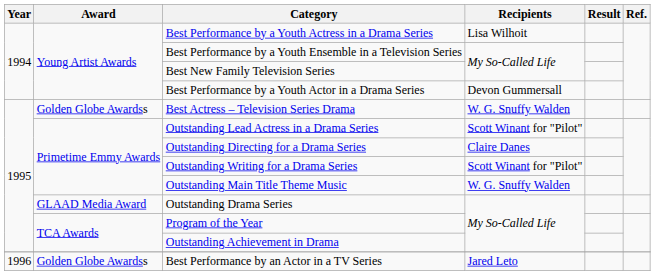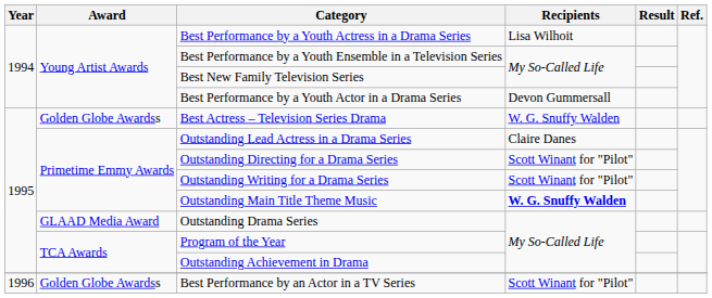 <table class="wikitable plainrowheaders sortable">
 <tr style="vertical-align:bottom;">
 <th scope="col">Year</th>
 <th scope="col">Award</th>
 <th scope="col">Category</th>
 <th scope="col">Recipients</th>
 <th scope="col">Result</th>
 <th>Ref.</th>
 </tr>
 <tr>
 <td rowspan=4>1994</td>
 <td rowspan=4><a href='#'>Young Artist Awards</a></td>
 <td><a href='#'>Best Performance by a Youth Actress in a Drama Series</a></td>
 <td>Lisa Wilhoit</td>
 <td></td>
 <td rowspan="4"></td>
 </tr>
 <tr>
 <td>Best Performance by a Youth Ensemble in a Television Series</td>
 <td rowspan=2><em>My So-Called Life</em></td>
 <td></td>
 </tr>
 <tr>
 <td>Best New Family Television Series</td>
 <td></td>
 </tr>
 <tr>
 <td>Best Performance by a Youth Actor in a Drama Series</td>
 <td>Devon Gummersall</td>
 <td></td>
 </tr>
 <tr>
 <td rowspan=8>1995</td>
 <td><a href='#'>Golden Globe Awards</a>s</td>
 <td><a href='#'>Best Actress – Television Series Drama</a></td>
 <td><a href='#'>W. G. Snuffy Walden</a></td>
 <td></td>
 <td></td>
 </tr>
 <tr>
 <td rowspan=4><a href='#'>Primetime Emmy Awards</a></td>
 <td><a href='#'>Outstanding Lead Actress in a Drama Series</a></td>
-<td><a href='#'>Scott Winant</a> for "Pilot"</td>
+<td>Claire Danes</td>
 <td></td>
 <td rowspan="4"></td>
 </tr>
 <tr>
 <td><a href='#'>Outstanding Directing for a Drama Series</a></td>
-<td><a href='#'>Claire Danes</a></td>
+<td><a href='#'>Scott Winant</a> for "Pilot"</td>
 <td></td>
 </tr>
 <tr>
 <td><a href='#'>Outstanding Writing for a Drama Series</a></td>
 <td><a href='#'>Scott Winant</a> for "Pilot"</td>
 <td></td>
 </tr>
 <tr>
 <td><a href='#'>Outstanding Main Title Theme Music</a></td>
-<td><a href='#'>W. G. Snuffy Walden</a></td>
+<td><strong><a href='#'>W. G. Snuffy Walden</a></strong></td>
 <td></td>
 </tr>
 <tr>
 <td><a href='#'>GLAAD Media Award</a></td>
 <td>Outstanding Drama Series</td>
 <td rowspan=3><em>My So-Called Life</em></td>
 <td></td>
 <td></td>
 </tr>
 <tr>
 <td rowspan=2><a href='#'>TCA Awards</a></td>
 <td><a href='#'>Program of the Year</a></td>
 <td></td>
 <td rowspan="2"></td>
 </tr>
 <tr>
 <td><a href='#'>Outstanding Achievement in Drama</a></td>
 <td></td>
 </tr>
 <tr>
 </tr>
 <tr>
 <td rowspan=1>1996</td>
 <td><a href='#'>Golden Globe Awards</a>s</td>
 <td>Best Performance by an Actor in a TV Series</td>
-<td><a href='#'>Jared Leto</a></td>
+<td><a href='#'>Scott Winant</a> for "Pilot"</td>
 <td></td>
 <td></td>
 </tr>
 </table>
